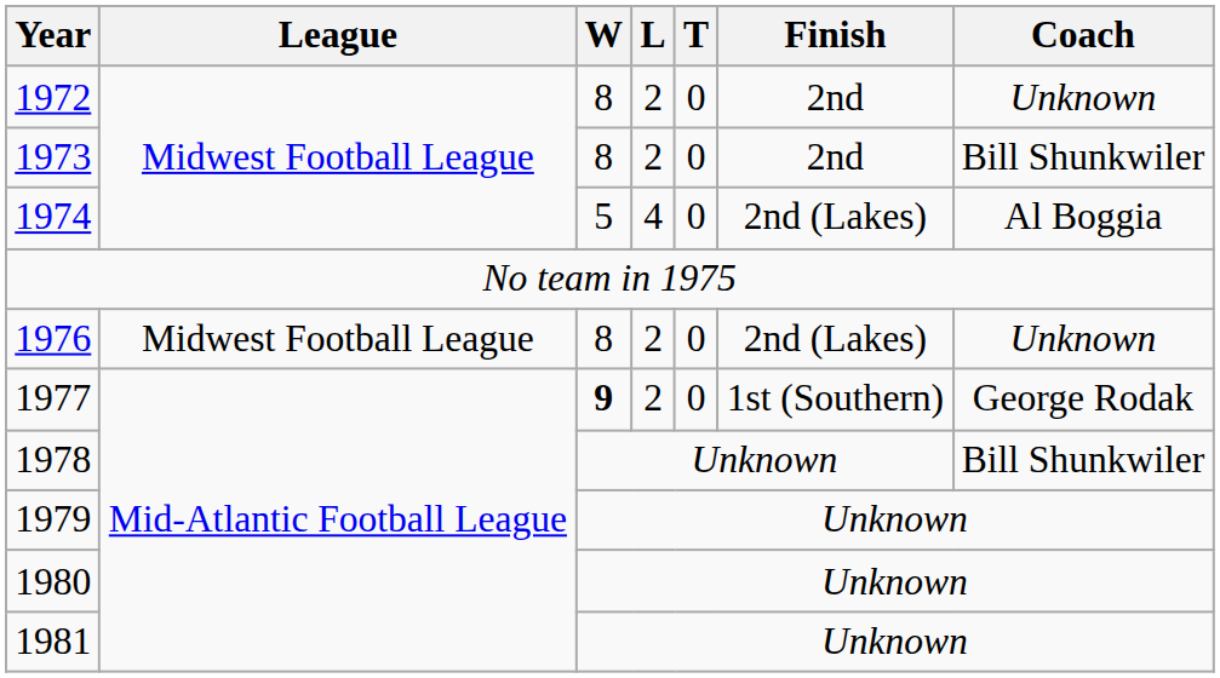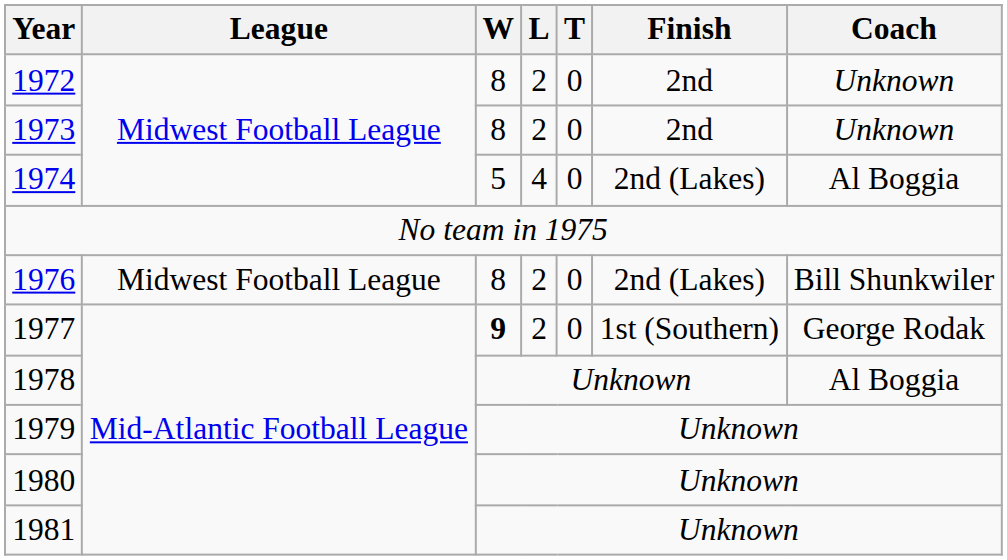 <table class="wikitable" style="text-align:center">
 <tr>
 <th>Year</th>
 <th>League</th>
 <th>W</th>
 <th>L</th>
 <th>T</th>
 <th>Finish</th>
 <th>Coach</th>
 </tr>
 <tr>
 <td><a href='#'>1972</a></td>
 <td rowspan="3"><a href='#'>Midwest Football League</a></td>
 <td>8</td>
 <td>2</td>
 <td>0</td>
 <td>2nd</td>
 <td><em>Unknown</em></td>
 </tr>
 <tr>
 <td><a href='#'>1973</a></td>
 <td>8</td>
 <td>2</td>
 <td>0</td>
 <td>2nd</td>
-<td>Bill Shunkwiler</td>
+<td><em>Unknown</em></td>
 </tr>
 <tr>
 <td><a href='#'>1974</a></td>
 <td>5</td>
 <td>4</td>
 <td>0</td>
 <td>2nd (Lakes)</td>
 <td>Al Boggia</td>
 </tr>
 <tr>
 <td colspan="7"><em>No team in 1975</em></td>
 </tr>
 <tr>
 <td><a href='#'>1976</a></td>
 <td>Midwest Football League</td>
 <td>8</td>
 <td>2</td>
 <td>0</td>
 <td>2nd (Lakes)</td>
-<td><em>Unknown</em></td>
+<td>Bill Shunkwiler</td>
 </tr>
 <tr>
 <td>1977</td>
 <td rowspan="5"><a href='#'>Mid-Atlantic Football League</a></td>
 <td><strong>9</strong></td>
 <td>2</td>
 <td>0</td>
 <td>1st (Southern)</td>
 <td>George Rodak</td>
 </tr>
 <tr>
 <td>1978</td>
 <td colspan="4"><em>Unknown</em></td>
-<td>Bill Shunkwiler</td>
+<td>Al Boggia</td>
 </tr>
 <tr>
 <td>1979</td>
 <td colspan="5"><em>Unknown</em></td>
 </tr>
 <tr>
 <td>1980</td>
 <td colspan="5"><em>Unknown</em></td>
 </tr>
 <tr>
 <td>1981</td>
 <td colspan="5"><em>Unknown</em></td>
 </tr>
 </table>
